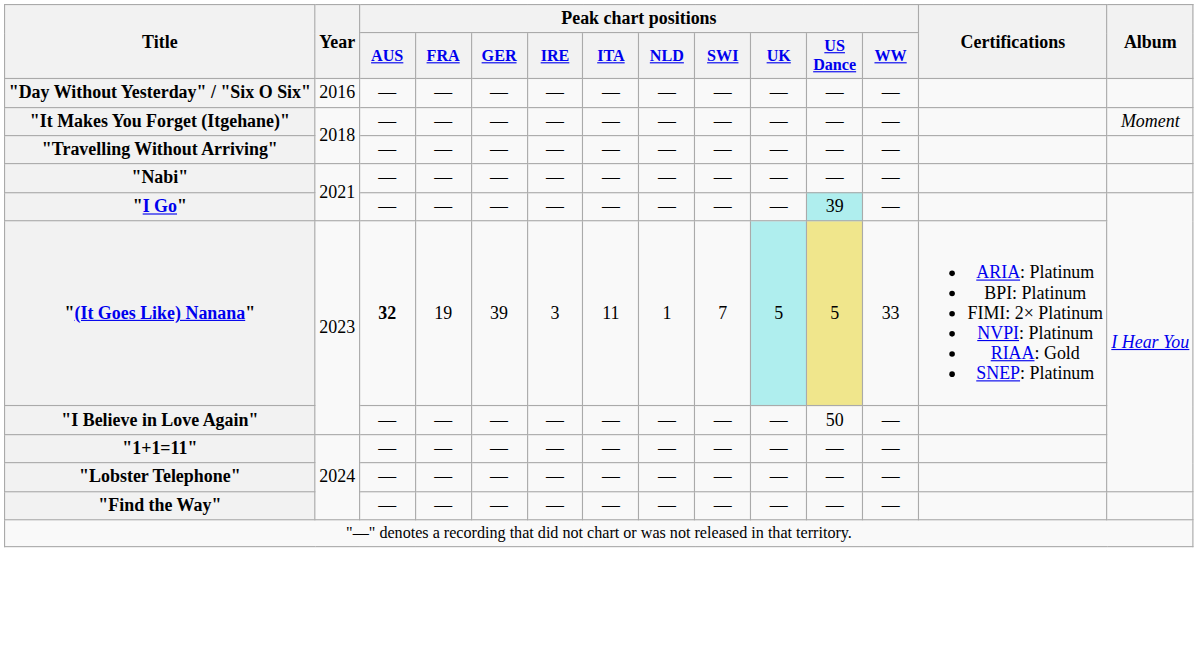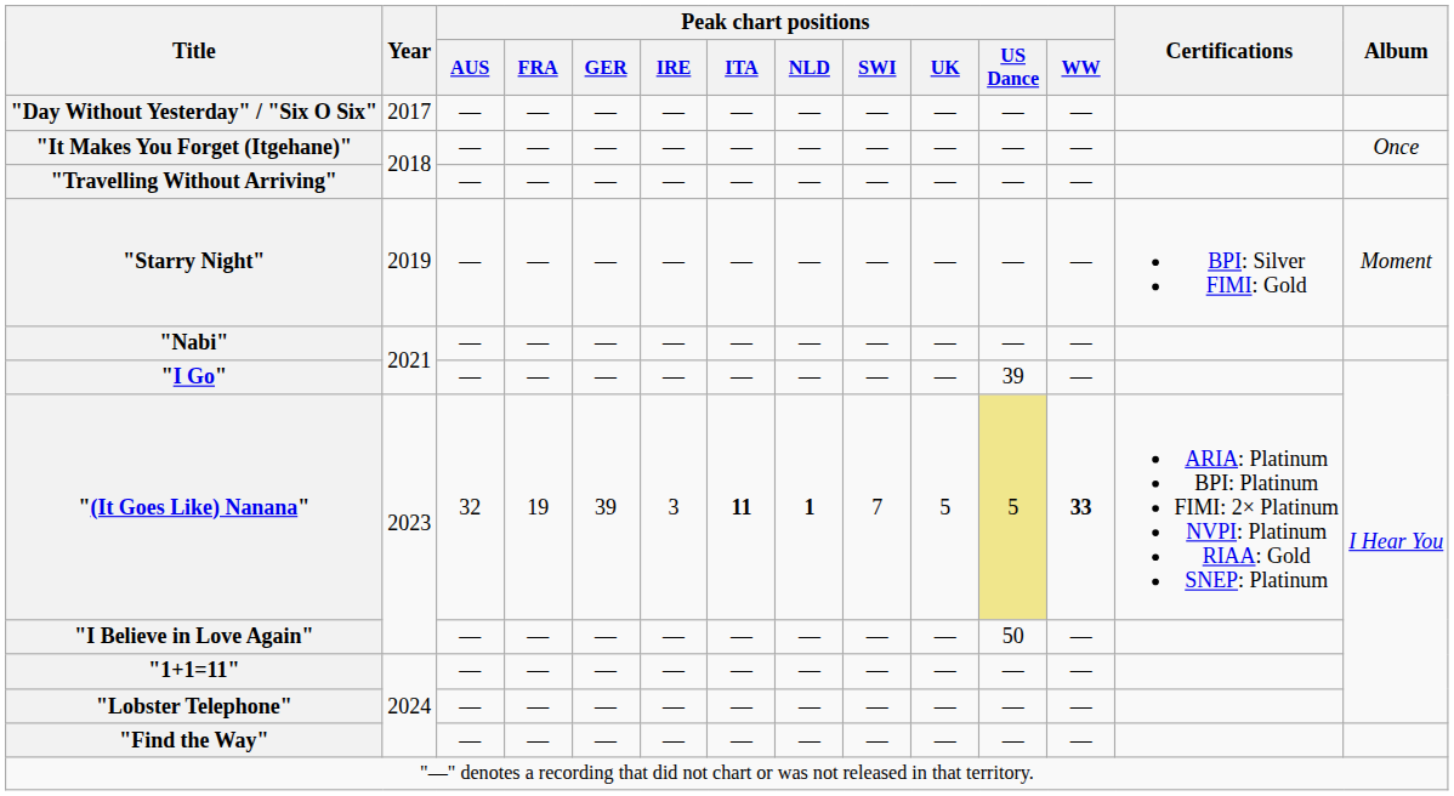 <table class="wikitable plainrowheaders" style="text-align:center;">
 <tr>
 <th scope="col" rowspan="2">Title</th>
 <th scope="col" rowspan="2">Year</th>
 <th scope="col" colspan="10">Peak chart positions</th>
 <th scope="col" rowspan="2">Certifications</th>
 <th scope="col" rowspan="2">Album</th>
 </tr>
 <tr>
 <th scope="col" style="width:3em;font-size:90%;"><a href='#'>AUS</a><br></th>
 <th scope="col" style="width:3em;font-size:90%;"><a href='#'>FRA</a><br></th>
 <th scope="col" style="width:3em;font-size:90%;"><a href='#'>GER</a><br></th>
 <th scope="col" style="width:3em;font-size:90%;"><a href='#'>IRE</a><br></th>
 <th scope="col" style="width:3em;font-size:90%;"><a href='#'>ITA</a><br></th>
 <th scope="col" style="width:3em;font-size:90%;"><a href='#'>NLD</a><br></th>
 <th scope="col" style="width:3em;font-size:90%;"><a href='#'>SWI</a><br></th>
 <th scope="col" style="width:3em;font-size:90%;"><a href='#'>UK</a><br></th>
 <th scope="col" style="width:3em;font-size:90%;"><a href='#'>US<br>Dance</a><br></th>
 <th scope="col" style="width:3em;font-size:90%;"><a href='#'>WW</a><br></th>
 </tr>
 <tr>
 <th scope="row">"Day Without Yesterday" / "Six O Six"</th>
-<td rowspan="1">2016</td>
+<td rowspan="1">2017</td>
 <td>—</td>
 <td>—</td>
 <td>—</td>
 <td>—</td>
 <td>—</td>
 <td>—</td>
 <td>—</td>
 <td>—</td>
 <td>—</td>
 <td>—</td>
 <td></td>
 <td></td>
 </tr>
 <tr>
 <th scope="row">"It Makes You Forget (Itgehane)"</th>
 <td rowspan="2">2018</td>
 <td>—</td>
 <td>—</td>
 <td>—</td>
 <td>—</td>
 <td>—</td>
 <td>—</td>
 <td>—</td>
 <td>—</td>
 <td>—</td>
 <td>—</td>
 <td></td>
-<td><em>Moment</em></td>
+<td rowspan="1"><em>Once</em></td>
 </tr>
 <tr>
 <th scope="row">"Travelling Without Arriving"</th>
 <td>—</td>
 <td>—</td>
 <td>—</td>
 <td>—</td>
 <td>—</td>
 <td>—</td>
 <td>—</td>
 <td>—</td>
 <td>—</td>
 <td>—</td>
 <td></td>
 <td></td>
+</tr>
+<tr>
+<th scope="row">"Starry Night"</th>
+<td>2019</td>
+<td>—</td>
+<td>—</td>
+<td>—</td>
+<td>—</td>
+<td>—</td>
+<td>—</td>
+<td>—</td>
+<td>—</td>
+<td>—</td>
+<td>—</td>
+<td><br><ul><li><a href='#'>BPI</a>: Silver</li><li><a href='#'>FIMI</a>: Gold</li></ul></td>
+<td><em>Moment</em></td>
 </tr>
 <tr>
 <th scope="row">"Nabi"<br></th>
 <td rowspan="2">2021</td>
 <td>—</td>
 <td>—</td>
 <td>—</td>
 <td>—</td>
 <td>—</td>
 <td>—</td>
 <td>—</td>
 <td>—</td>
 <td>—</td>
 <td>—</td>
 <td></td>
 <td></td>
 </tr>
 <tr>
 <th scope="row">"<a href='#'>I Go</a>"</th>
 <td>—</td>
 <td>—</td>
 <td>—</td>
 <td>—</td>
 <td>—</td>
 <td>—</td>
 <td>—</td>
 <td>—</td>
-<td style="background: paleturquoise;">39</td>
+<td>39</td>
 <td>—</td>
 <td></td>
 <td rowspan="5"><em><a href='#'>I Hear You</a></em></td>
 </tr>
 <tr>
 <th scope="row">"<a href='#'>(It Goes Like) Nanana</a>"</th>
 <td rowspan="2">2023</td>
-<td><strong>32</strong></td>
+<td>32</td>
 <td>19</td>
 <td>39</td>
 <td>3</td>
-<td>11</td>
-<td>1</td>
+<td><strong>11</strong></td>
+<td><strong>1</strong></td>
 <td>7</td>
-<td style="background: paleturquoise;">5</td>
+<td>5</td>
 <td style="background: khaki;">5</td>
-<td>33</td>
+<td><strong>33</strong></td>
 <td><br><ul><li><a href='#'>ARIA</a>: Platinum</li><li>BPI: Platinum</li><li>FIMI: 2× Platinum</li><li><a href='#'>NVPI</a>: Platinum</li><li><a href='#'>RIAA</a>: Gold</li><li><a href='#'>SNEP</a>: Platinum</li></ul></td>
 </tr>
 <tr>
 <th scope="row">"I Believe in Love Again"<br></th>
 <td>—</td>
 <td>—</td>
 <td>—</td>
 <td>—</td>
 <td>—</td>
 <td>—</td>
 <td>—</td>
 <td>—</td>
 <td>50</td>
 <td>—</td>
 <td></td>
 </tr>
 <tr>
 <th scope="row">"1+1=11"</th>
 <td rowspan="3">2024</td>
 <td>—</td>
 <td>—</td>
 <td>—</td>
 <td>—</td>
 <td>—</td>
 <td>—</td>
 <td>—</td>
 <td>—</td>
 <td>—</td>
 <td>—</td>
 <td></td>
 </tr>
 <tr>
 <th scope="row">"Lobster Telephone"</th>
 <td>—</td>
 <td>—</td>
 <td>—</td>
 <td>—</td>
 <td>—</td>
 <td>—</td>
 <td>—</td>
 <td>—</td>
 <td>—</td>
 <td>—</td>
 <td></td>
 </tr>
 <tr>
 <th scope="row">"Find the Way"</th>
 <td>—</td>
 <td>—</td>
 <td>—</td>
 <td>—</td>
 <td>—</td>
 <td>—</td>
 <td>—</td>
 <td>—</td>
 <td>—</td>
 <td>—</td>
 <td></td>
 <td></td>
 </tr>
 <tr>
 <td colspan="14" style="font-size:90%">"—" denotes a recording that did not chart or was not released in that territory.</td>
 </tr>
 </table>
